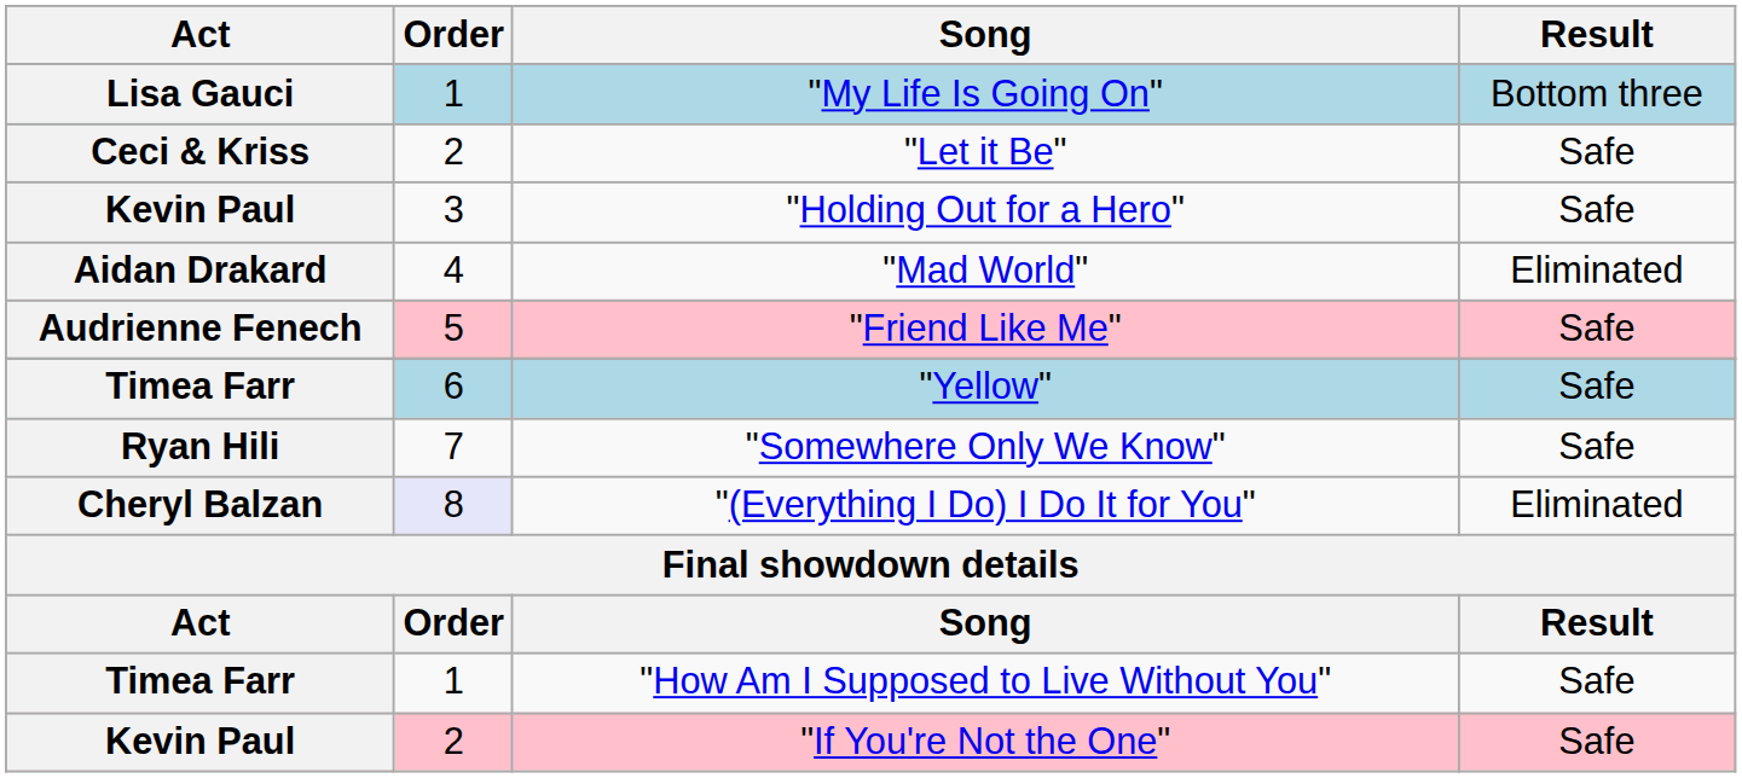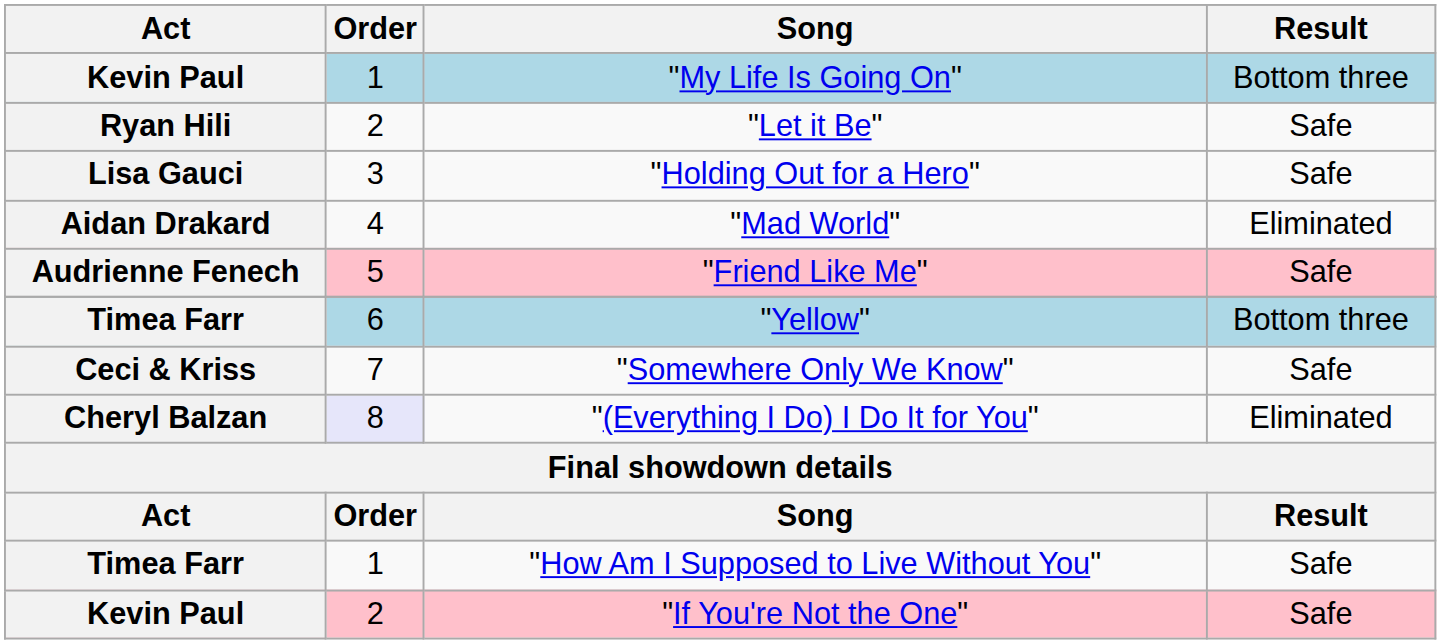 <table class="wikitable plainrowheaders" style="text-align:center;">
 <tr>
 <th scope="col" style="width:10em;">Act</th>
 <th scope="col">Order</th>
 <th scope="col" style="width:25em;">Song</th>
 <th scope="col" style="width:7em;">Result</th>
 </tr>
 <tr style="background:lightblue;">
-<th scope="row">Lisa Gauci</th>
+<th scope="row">Kevin Paul</th>
 <td>1</td>
 <td>"<a href='#'>My Life Is Going On</a>"</td>
 <td>Bottom three</td>
 </tr>
 <tr>
-<th scope="row">Ceci & Kriss</th>
+<th scope="row">Ryan Hili</th>
 <td>2</td>
 <td>"<a href='#'>Let it Be</a>"</td>
 <td>Safe</td>
 </tr>
 <tr>
-<th scope="row">Kevin Paul</th>
+<th scope="row">Lisa Gauci</th>
 <td>3</td>
 <td>"<a href='#'>Holding Out for a Hero</a>"</td>
 <td>Safe</td>
 </tr>
 <tr>
 <th scope="row">Aidan Drakard</th>
 <td>4</td>
 <td>"<a href='#'>Mad World</a>"</td>
 <td>Eliminated</td>
 </tr>
 <tr style="background:pink;">
 <th scope="row">Audrienne Fenech</th>
 <td>5</td>
 <td>"<a href='#'>Friend Like Me</a>"</td>
 <td>Safe</td>
 </tr>
 <tr>
 </tr>
 <tr style="background:lightblue;">
 <th scope="row">Timea Farr</th>
 <td>6</td>
 <td>"<a href='#'>Yellow</a>"</td>
-<td>Safe</td>
+<td>Bottom three</td>
 </tr>
 <tr>
-<th scope="row">Ryan Hili</th>
+<th scope="row">Ceci & Kriss</th>
 <td>7</td>
 <td>"<a href='#'>Somewhere Only We Know</a>"</td>
 <td>Safe</td>
 </tr>
 <tr>
 <th scope="row">Cheryl Balzan</th>
 <td style="background: lavender;">8</td>
 <td>"<a href='#'>(Everything I Do) I Do It for You</a>"</td>
 <td>Eliminated</td>
 </tr>
 <tr>
 <th colspan="4">Final showdown details</th>
 </tr>
 <tr>
 <th scope="col" style="width:10em;">Act</th>
 <th scope="col">Order</th>
 <th scope="col">Song</th>
 <th scope="col" style="width:6em;">Result</th>
 </tr>
 <tr>
 <th scope="row">Timea Farr</th>
 <td>1</td>
 <td>"<a href='#'>How Am I Supposed to Live Without You</a>"</td>
 <td>Safe</td>
 </tr>
 <tr style="background:pink;">
 <th scope="row">Kevin Paul</th>
 <td>2</td>
 <td>"<a href='#'>If You're Not the One</a>"</td>
 <td>Safe</td>
 </tr>
 </table>
